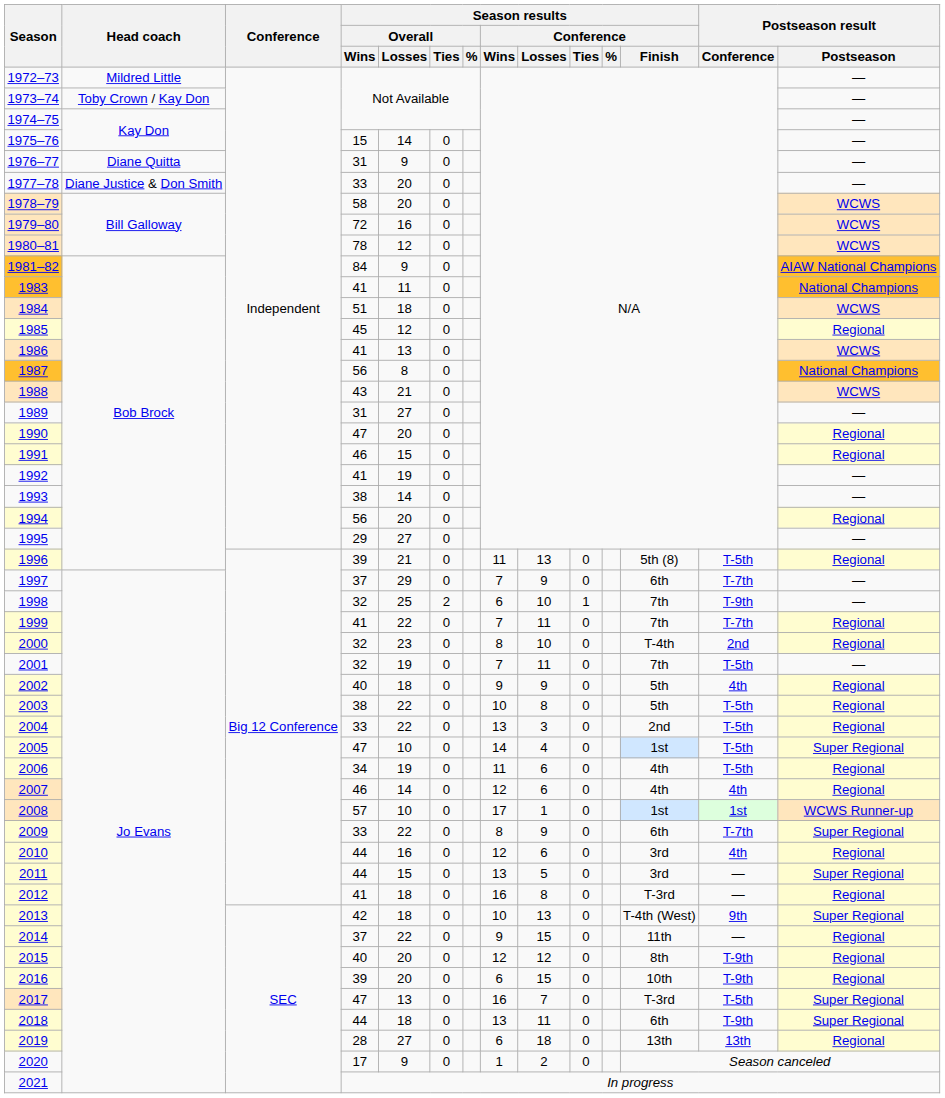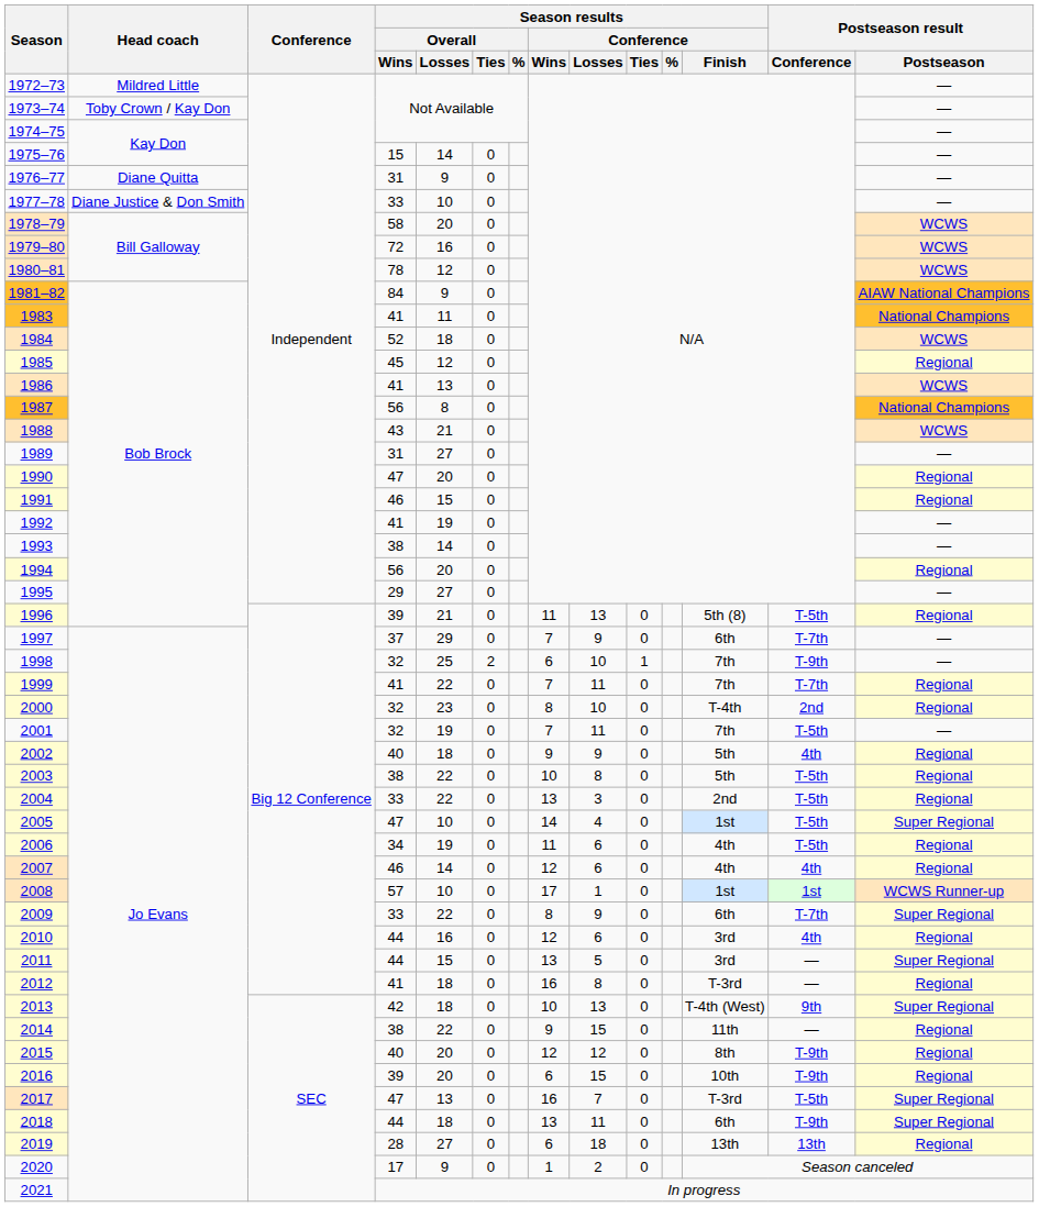 <table class="wikitable" style="font-size: 95%; text-align:center;">
 <tr>
 <th rowspan="3">Season</th>
 <th rowspan="3">Head coach</th>
 <th rowspan="3">Conference</th>
 <th colspan="9">Season results</th>
 <th colspan="2" rowspan="2">Postseason result<br></th>
 </tr>
 <tr>
 <th colspan="4">Overall</th>
 <th colspan="5">Conference</th>
 </tr>
 <tr>
 <th>Wins</th>
 <th>Losses</th>
 <th>Ties</th>
 <th>%</th>
 <th>Wins</th>
 <th>Losses</th>
 <th>Ties</th>
 <th>%</th>
 <th>Finish</th>
 <th>Conference</th>
 <th>Postseason</th>
 </tr>
 <tr>
 <td><a href='#'>1972–73</a></td>
 <td><a href='#'>Mildred Little</a></td>
 <td rowspan=23>Independent</td>
 <td rowspan=3 colspan=4>Not Available</td>
 <td rowspan=23 colspan=6>N/A</td>
 <td>—</td>
 </tr>
 <tr>
 <td><a href='#'>1973–74</a></td>
 <td><a href='#'>Toby Crown</a> / <a href='#'>Kay Don</a></td>
 <td>—</td>
 </tr>
 <tr>
 <td><a href='#'>1974–75</a></td>
 <td rowspan=2><a href='#'>Kay Don</a></td>
 <td>—</td>
 </tr>
 <tr>
 <td><a href='#'>1975–76</a></td>
 <td>15</td>
 <td>14</td>
 <td>0</td>
 <td></td>
 <td>—</td>
 </tr>
 <tr>
 <td><a href='#'>1976–77</a></td>
 <td><a href='#'>Diane Quitta</a></td>
 <td>31</td>
 <td>9</td>
 <td>0</td>
 <td></td>
 <td>—</td>
 </tr>
 <tr>
 <td><a href='#'>1977–78</a></td>
 <td><a href='#'>Diane Justice</a> & <a href='#'>Don Smith</a></td>
 <td>33</td>
-<td>20</td>
+<td>10</td>
 <td>0</td>
 <td></td>
 <td>—</td>
 </tr>
 <tr>
 <td bgcolor="#FFE6BD"><a href='#'>1978–79</a></td>
 <td rowspan=3><a href='#'>Bill Galloway</a></td>
 <td>58</td>
 <td>20</td>
 <td>0</td>
 <td></td>
 <td bgcolor="#FFE6BD"><a href='#'>WCWS</a></td>
 </tr>
 <tr>
 <td bgcolor="#FFE6BD"><a href='#'>1979–80</a></td>
 <td>72</td>
 <td>16</td>
 <td>0</td>
 <td></td>
 <td bgcolor="#FFE6BD"><a href='#'>WCWS</a></td>
 </tr>
 <tr>
 <td bgcolor="#FFE6BD"><a href='#'>1980–81</a></td>
 <td>78</td>
 <td>12</td>
 <td>0</td>
 <td></td>
 <td bgcolor="#FFE6BD"><a href='#'>WCWS</a></td>
 </tr>
 <tr>
 <td bgcolor="#FFBF2F"><a href='#'>1981–82</a></td>
 <td rowspan=15><a href='#'>Bob Brock</a></td>
 <td>84</td>
 <td>9</td>
 <td>0</td>
 <td></td>
 <td bgcolor="#FFBF2F"><a href='#'>AIAW National Champions</a></td>
 </tr>
 <tr>
 <td bgcolor="#FFBF2F"><a href='#'>1983</a></td>
 <td>41</td>
 <td>11</td>
 <td>0</td>
 <td></td>
 <td bgcolor="#FFBF2F"><a href='#'>National Champions</a></td>
 </tr>
 <tr>
 <td bgcolor="#FFE6BD"><a href='#'>1984</a></td>
-<td>51</td>
+<td>52</td>
 <td>18</td>
 <td>0</td>
 <td></td>
 <td bgcolor="#FFE6BD"><a href='#'>WCWS</a></td>
 </tr>
 <tr>
 <td bgcolor="#FFFDD0"><a href='#'>1985</a></td>
 <td>45</td>
 <td>12</td>
 <td>0</td>
 <td></td>
 <td bgcolor="#FFFDD0"><a href='#'>Regional</a></td>
 </tr>
 <tr>
 <td bgcolor="#FFE6BD"><a href='#'>1986</a></td>
 <td>41</td>
 <td>13</td>
 <td>0</td>
 <td></td>
 <td bgcolor="#FFE6BD"><a href='#'>WCWS</a></td>
 </tr>
 <tr>
 <td bgcolor="#FFBF2F"><a href='#'>1987</a></td>
 <td>56</td>
 <td>8</td>
 <td>0</td>
 <td></td>
 <td bgcolor="#FFBF2F"><a href='#'>National Champions</a></td>
 </tr>
 <tr>
 <td bgcolor="#FFE6BD"><a href='#'>1988</a></td>
 <td>43</td>
 <td>21</td>
 <td>0</td>
 <td></td>
 <td bgcolor="#FFE6BD"><a href='#'>WCWS</a></td>
 </tr>
 <tr>
 <td><a href='#'>1989</a></td>
 <td>31</td>
 <td>27</td>
 <td>0</td>
 <td></td>
 <td>—</td>
 </tr>
 <tr>
 <td bgcolor="#FFFDD0"><a href='#'>1990</a></td>
 <td>47</td>
 <td>20</td>
 <td>0</td>
 <td></td>
 <td bgcolor="#FFFDD0"><a href='#'>Regional</a></td>
 </tr>
 <tr>
 <td bgcolor="#FFFDD0"><a href='#'>1991</a></td>
 <td>46</td>
 <td>15</td>
 <td>0</td>
 <td></td>
 <td bgcolor="#FFFDD0"><a href='#'>Regional</a></td>
 </tr>
 <tr>
 <td><a href='#'>1992</a></td>
 <td>41</td>
 <td>19</td>
 <td>0</td>
 <td></td>
 <td>—</td>
 </tr>
 <tr>
 <td><a href='#'>1993</a></td>
 <td>38</td>
 <td>14</td>
 <td>0</td>
 <td></td>
 <td>—</td>
 </tr>
 <tr>
 <td bgcolor="#FFFDD0"><a href='#'>1994</a></td>
 <td>56</td>
 <td>20</td>
 <td>0</td>
 <td></td>
 <td bgcolor="#FFFDD0"><a href='#'>Regional</a></td>
 </tr>
 <tr>
 <td><a href='#'>1995</a></td>
 <td>29</td>
 <td>27</td>
 <td>0</td>
 <td></td>
 <td>—</td>
 </tr>
 <tr>
 <td bgcolor="#FFFDD0"><a href='#'>1996</a></td>
 <td rowspan=17><a href='#'>Big 12 Conference</a></td>
 <td>39</td>
 <td>21</td>
 <td>0</td>
 <td></td>
 <td>11</td>
 <td>13</td>
 <td>0</td>
 <td></td>
 <td>5th (8)</td>
 <td><a href='#'>T-5th</a></td>
 <td bgcolor="#FFFDD0"><a href='#'>Regional</a></td>
 </tr>
 <tr>
 <td><a href='#'>1997</a></td>
 <td rowspan=25><a href='#'>Jo Evans</a></td>
 <td>37</td>
 <td>29</td>
 <td>0</td>
 <td></td>
 <td>7</td>
 <td>9</td>
 <td>0</td>
 <td></td>
 <td>6th</td>
 <td><a href='#'>T-7th</a></td>
 <td>—</td>
 </tr>
 <tr>
 <td><a href='#'>1998</a></td>
 <td>32</td>
 <td>25</td>
 <td>2</td>
 <td></td>
 <td>6</td>
 <td>10</td>
 <td>1</td>
 <td></td>
 <td>7th</td>
 <td><a href='#'>T-9th</a></td>
 <td>—</td>
 </tr>
 <tr>
 <td bgcolor="#FFFDD0"><a href='#'>1999</a></td>
 <td>41</td>
 <td>22</td>
 <td>0</td>
 <td></td>
 <td>7</td>
 <td>11</td>
 <td>0</td>
 <td></td>
 <td>7th</td>
 <td><a href='#'>T-7th</a></td>
 <td bgcolor="#FFFDD0"><a href='#'>Regional</a></td>
 </tr>
 <tr>
 <td bgcolor="#FFFDD0"><a href='#'>2000</a></td>
 <td>32</td>
 <td>23</td>
 <td>0</td>
 <td></td>
 <td>8</td>
 <td>10</td>
 <td>0</td>
 <td></td>
 <td>T-4th</td>
 <td><a href='#'>2nd</a></td>
 <td bgcolor="#FFFDD0"><a href='#'>Regional</a></td>
 </tr>
 <tr>
 <td><a href='#'>2001</a></td>
 <td>32</td>
 <td>19</td>
 <td>0</td>
 <td></td>
 <td>7</td>
 <td>11</td>
 <td>0</td>
 <td></td>
 <td>7th</td>
 <td><a href='#'>T-5th</a></td>
 <td>—</td>
 </tr>
 <tr>
 <td bgcolor="#FFFDD0"><a href='#'>2002</a></td>
 <td>40</td>
 <td>18</td>
 <td>0</td>
 <td></td>
 <td>9</td>
 <td>9</td>
 <td>0</td>
 <td></td>
 <td>5th</td>
 <td><a href='#'>4th</a></td>
 <td bgcolor="#FFFDD0"><a href='#'>Regional</a></td>
 </tr>
 <tr>
 <td bgcolor="#FFFDD0"><a href='#'>2003</a></td>
 <td>38</td>
 <td>22</td>
 <td>0</td>
 <td></td>
 <td>10</td>
 <td>8</td>
 <td>0</td>
 <td></td>
 <td>5th</td>
 <td><a href='#'>T-5th</a></td>
 <td bgcolor="#FFFDD0"><a href='#'>Regional</a></td>
 </tr>
 <tr>
 <td bgcolor="#FFFDD0"><a href='#'>2004</a></td>
 <td>33</td>
 <td>22</td>
 <td>0</td>
 <td></td>
 <td>13</td>
 <td>3</td>
 <td>0</td>
 <td></td>
 <td>2nd</td>
 <td><a href='#'>T-5th</a></td>
 <td bgcolor="#FFFDD0"><a href='#'>Regional</a></td>
 </tr>
 <tr>
 <td bgcolor="#FFFDD0"><a href='#'>2005</a></td>
 <td>47</td>
 <td>10</td>
 <td>0</td>
 <td></td>
 <td>14</td>
 <td>4</td>
 <td>0</td>
 <td></td>
 <td bgcolor="#D0E7FF">1st</td>
 <td><a href='#'>T-5th</a></td>
 <td bgcolor="#FFFDD0"><a href='#'>Super Regional</a></td>
 </tr>
 <tr>
 <td bgcolor="#FFFDD0"><a href='#'>2006</a></td>
 <td>34</td>
 <td>19</td>
 <td>0</td>
 <td></td>
 <td>11</td>
 <td>6</td>
 <td>0</td>
 <td></td>
 <td>4th</td>
 <td><a href='#'>T-5th</a></td>
 <td bgcolor="#FFFDD0"><a href='#'>Regional</a></td>
 </tr>
 <tr>
 <td bgcolor="#FFE6BD"><a href='#'>2007</a></td>
 <td>46</td>
 <td>14</td>
 <td>0</td>
 <td></td>
 <td>12</td>
 <td>6</td>
 <td>0</td>
 <td></td>
 <td>4th</td>
 <td><a href='#'>4th</a></td>
 <td bgcolor="#FFFDD0"><a href='#'>Regional</a></td>
 </tr>
 <tr>
 <td bgcolor="#FFE6BD"><a href='#'>2008</a></td>
 <td>57</td>
 <td>10</td>
 <td>0</td>
 <td></td>
 <td>17</td>
 <td>1</td>
 <td>0</td>
 <td></td>
 <td bgcolor="#D0E7FF">1st</td>
 <td bgcolor="#DDFFDD"><a href='#'>1st</a></td>
 <td bgcolor="#FFE6BD"><a href='#'>WCWS Runner-up</a></td>
 </tr>
 <tr>
 <td bgcolor="#FFFDD0"><a href='#'>2009</a></td>
 <td>33</td>
 <td>22</td>
 <td>0</td>
 <td></td>
 <td>8</td>
 <td>9</td>
 <td>0</td>
 <td></td>
 <td>6th</td>
 <td><a href='#'>T-7th</a></td>
 <td bgcolor="#FFFDD0"><a href='#'>Super Regional</a></td>
 </tr>
 <tr>
 <td bgcolor="#FFFDD0"><a href='#'>2010</a></td>
 <td>44</td>
 <td>16</td>
 <td>0</td>
 <td></td>
 <td>12</td>
 <td>6</td>
 <td>0</td>
 <td></td>
 <td>3rd</td>
 <td><a href='#'>4th</a></td>
 <td bgcolor="#FFFDD0"><a href='#'>Regional</a></td>
 </tr>
 <tr>
 <td bgcolor="#FFFDD0"><a href='#'>2011</a></td>
 <td>44</td>
 <td>15</td>
 <td>0</td>
 <td></td>
 <td>13</td>
 <td>5</td>
 <td>0</td>
 <td></td>
 <td>3rd</td>
 <td>—</td>
 <td bgcolor="#FFFDD0"><a href='#'>Super Regional</a></td>
 </tr>
 <tr>
 <td bgcolor="#FFFDD0"><a href='#'>2012</a></td>
 <td>41</td>
 <td>18</td>
 <td>0</td>
 <td></td>
 <td>16</td>
 <td>8</td>
 <td>0</td>
 <td></td>
 <td>T-3rd</td>
 <td>—</td>
 <td bgcolor="#FFFDD0"><a href='#'>Regional</a></td>
 </tr>
 <tr>
 <td bgcolor="#FFFDD0"><a href='#'>2013</a></td>
 <td rowspan=9><a href='#'>SEC</a></td>
 <td>42</td>
 <td>18</td>
 <td>0</td>
 <td></td>
 <td>10</td>
 <td>13</td>
 <td>0</td>
 <td></td>
 <td>T-4th (West)</td>
 <td><a href='#'>9th</a></td>
 <td bgcolor="#FFFDD0"><a href='#'>Super Regional</a></td>
 </tr>
 <tr>
 <td bgcolor="#FFFDD0"><a href='#'>2014</a></td>
-<td>37</td>
+<td>38</td>
 <td>22</td>
 <td>0</td>
 <td></td>
 <td>9</td>
 <td>15</td>
 <td>0</td>
 <td></td>
 <td>11th</td>
 <td>—</td>
 <td bgcolor="#FFFDD0"><a href='#'>Regional</a></td>
 </tr>
 <tr>
 <td bgcolor="#FFFDD0"><a href='#'>2015</a></td>
 <td>40</td>
 <td>20</td>
 <td>0</td>
 <td></td>
 <td>12</td>
 <td>12</td>
 <td>0</td>
 <td></td>
 <td>8th</td>
 <td><a href='#'>T-9th</a></td>
 <td bgcolor="#FFFDD0"><a href='#'>Regional</a></td>
 </tr>
 <tr>
 <td bgcolor="#FFFDD0"><a href='#'>2016</a></td>
 <td>39</td>
 <td>20</td>
 <td>0</td>
 <td></td>
 <td>6</td>
 <td>15</td>
 <td>0</td>
 <td></td>
 <td>10th</td>
 <td><a href='#'>T-9th</a></td>
 <td bgcolor="#FFFDD0"><a href='#'>Regional</a></td>
 </tr>
 <tr>
 <td bgcolor="#FFE6BD"><a href='#'>2017</a></td>
 <td>47</td>
 <td>13</td>
 <td>0</td>
 <td></td>
 <td>16</td>
 <td>7</td>
 <td>0</td>
 <td></td>
 <td>T-3rd</td>
 <td><a href='#'>T-5th</a></td>
 <td bgcolor="#FFFDD0"><a href='#'>Super Regional</a></td>
 </tr>
 <tr>
 <td bgcolor="#FFFDD0"><a href='#'>2018</a></td>
 <td>44</td>
 <td>18</td>
 <td>0</td>
 <td></td>
 <td>13</td>
 <td>11</td>
 <td>0</td>
 <td></td>
 <td>6th</td>
 <td><a href='#'>T-9th</a></td>
 <td bgcolor="#FFFDD0"><a href='#'>Super Regional</a></td>
 </tr>
 <tr>
 <td bgcolor="#FFFDD0"><a href='#'>2019</a></td>
 <td>28</td>
 <td>27</td>
 <td>0</td>
 <td></td>
 <td>6</td>
 <td>18</td>
 <td>0</td>
 <td></td>
 <td>13th</td>
 <td><a href='#'>13th</a></td>
 <td bgcolor="#FFFDD0"><a href='#'>Regional</a></td>
 </tr>
 <tr>
 <td><a href='#'>2020</a></td>
 <td>17</td>
 <td>9</td>
 <td>0</td>
 <td></td>
 <td>1</td>
 <td>2</td>
 <td>0</td>
 <td></td>
 <td colspan=3><em>Season canceled</em></td>
 </tr>
 <tr>
 <td><a href='#'>2021</a></td>
 <td colspan=11><em>In progress</em></td>
 </tr>
 </table>
